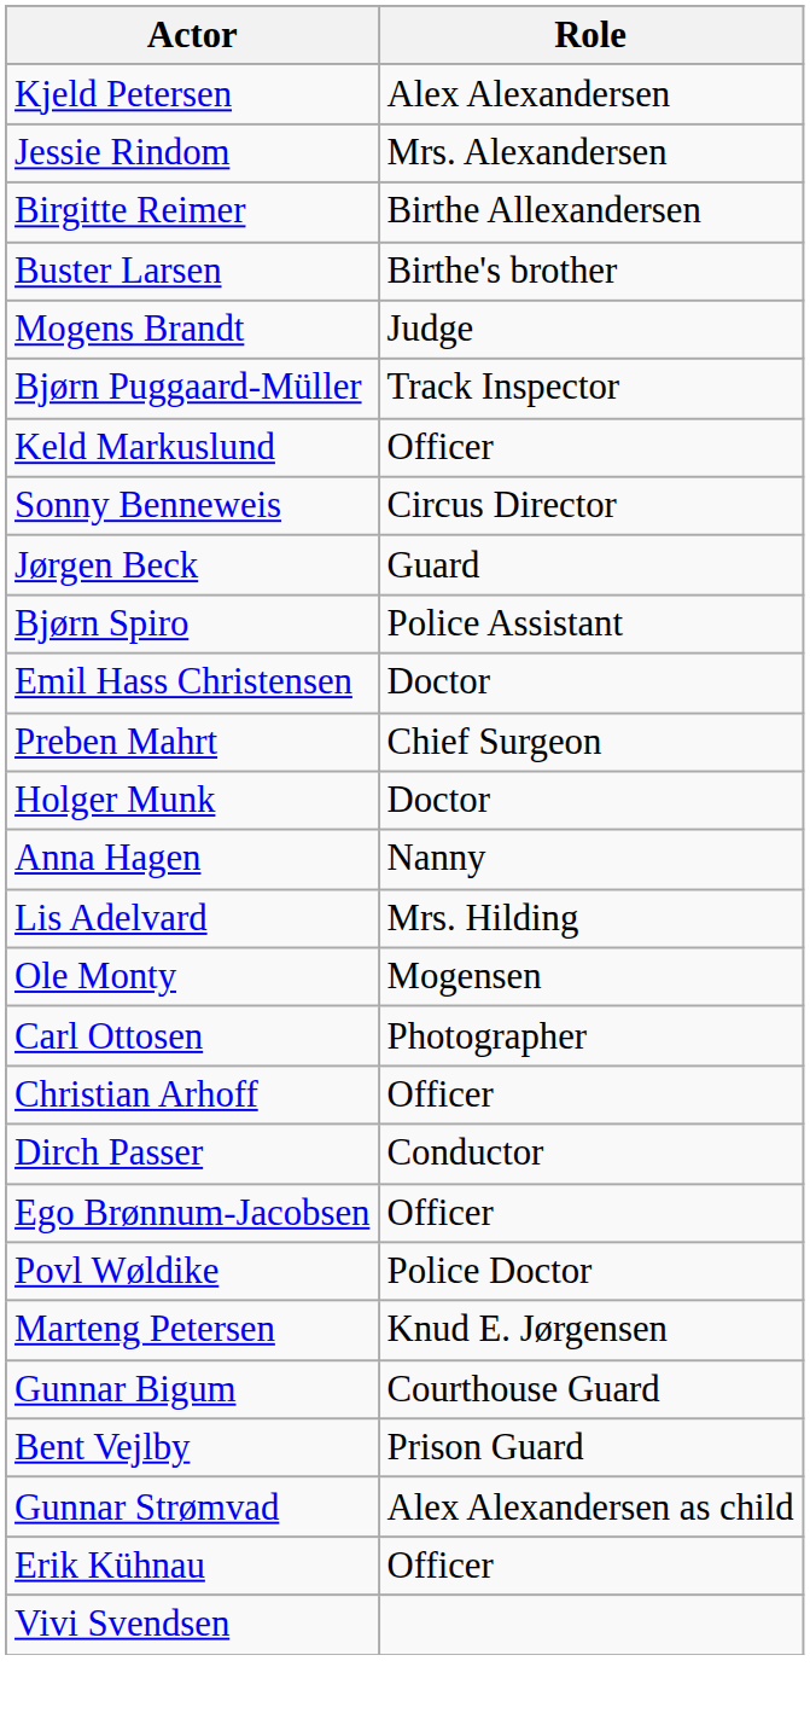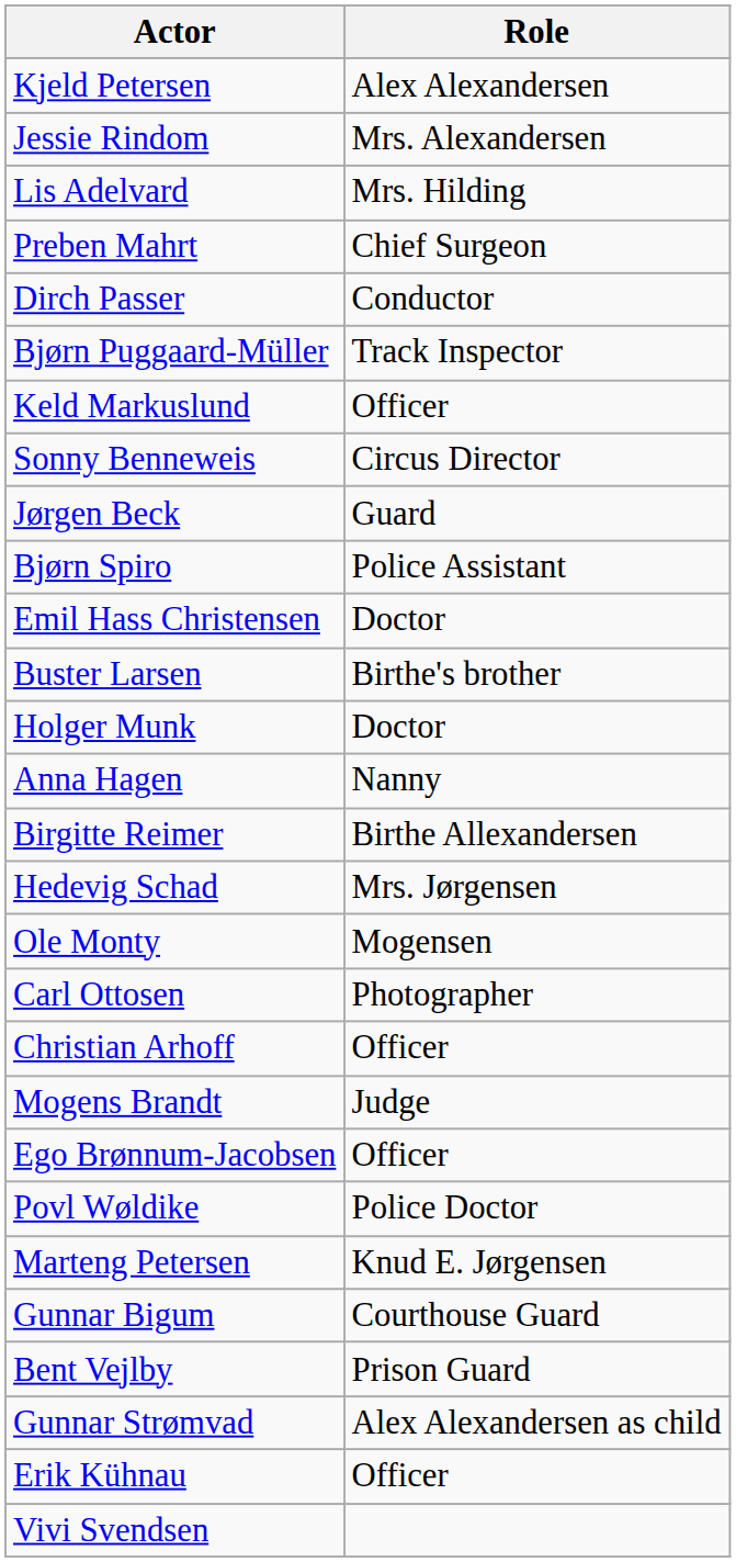 <table class="wikitable">
 <tr>
 <th>Actor</th>
 <th>Role</th>
 </tr>
 <tr>
 <td><a href='#'>Kjeld Petersen</a></td>
 <td>Alex Alexandersen</td>
 </tr>
 <tr>
 <td><a href='#'>Jessie Rindom</a></td>
 <td>Mrs. Alexandersen</td>
 </tr>
 <tr>
-<td><a href='#'>Birgitte Reimer</a></td>
-<td>Birthe Allexandersen</td>
+<td><a href='#'>Lis Adelvard</a></td>
+<td>Mrs. Hilding</td>
 </tr>
 <tr>
-<td><a href='#'>Buster Larsen</a></td>
-<td>Birthe's brother</td>
+<td><a href='#'>Preben Mahrt</a></td>
+<td>Chief Surgeon</td>
 </tr>
 <tr>
-<td><a href='#'>Mogens Brandt</a></td>
-<td>Judge</td>
+<td><a href='#'>Dirch Passer</a></td>
+<td>Conductor</td>
 </tr>
 <tr>
 <td><a href='#'>Bjørn Puggaard-Müller</a></td>
 <td>Track Inspector</td>
 </tr>
 <tr>
 <td><a href='#'>Keld Markuslund</a></td>
 <td>Officer</td>
 </tr>
 <tr>
 <td><a href='#'>Sonny Benneweis</a></td>
 <td>Circus Director</td>
 </tr>
 <tr>
 <td><a href='#'>Jørgen Beck</a></td>
 <td>Guard</td>
 </tr>
 <tr>
 <td><a href='#'>Bjørn Spiro</a></td>
 <td>Police Assistant</td>
 </tr>
 <tr>
 <td><a href='#'>Emil Hass Christensen</a></td>
 <td>Doctor</td>
 </tr>
 <tr>
-<td><a href='#'>Preben Mahrt</a></td>
-<td>Chief Surgeon</td>
+<td><a href='#'>Buster Larsen</a></td>
+<td>Birthe's brother</td>
 </tr>
 <tr>
 <td><a href='#'>Holger Munk</a></td>
 <td>Doctor</td>
 </tr>
 <tr>
 <td><a href='#'>Anna Hagen</a></td>
 <td>Nanny</td>
 </tr>
 <tr>
-<td><a href='#'>Lis Adelvard</a></td>
-<td>Mrs. Hilding</td>
+<td><a href='#'>Birgitte Reimer</a></td>
+<td>Birthe Allexandersen</td>
+</tr>
+<tr>
+<td><a href='#'>Hedevig Schad</a></td>
+<td>Mrs. Jørgensen</td>
 </tr>
 <tr>
 <td><a href='#'>Ole Monty</a></td>
 <td>Mogensen</td>
 </tr>
 <tr>
 <td><a href='#'>Carl Ottosen</a></td>
 <td>Photographer</td>
 </tr>
 <tr>
 <td><a href='#'>Christian Arhoff</a></td>
 <td>Officer</td>
 </tr>
 <tr>
-<td><a href='#'>Dirch Passer</a></td>
-<td>Conductor</td>
+<td><a href='#'>Mogens Brandt</a></td>
+<td>Judge</td>
 </tr>
 <tr>
 <td><a href='#'>Ego Brønnum-Jacobsen</a></td>
 <td>Officer</td>
 </tr>
 <tr>
 <td><a href='#'>Povl Wøldike</a></td>
 <td>Police Doctor</td>
 </tr>
 <tr>
 <td><a href='#'>Marteng Petersen</a></td>
 <td>Knud E. Jørgensen</td>
 </tr>
 <tr>
 <td><a href='#'>Gunnar Bigum</a></td>
 <td>Courthouse Guard</td>
 </tr>
 <tr>
 <td><a href='#'>Bent Vejlby</a></td>
 <td>Prison Guard</td>
 </tr>
 <tr>
 <td><a href='#'>Gunnar Strømvad</a></td>
 <td>Alex Alexandersen as child</td>
 </tr>
 <tr>
 <td><a href='#'>Erik Kühnau</a></td>
 <td>Officer</td>
 </tr>
 <tr>
 <td><a href='#'>Vivi Svendsen</a></td>
 <td></td>
 </tr>
 </table>
